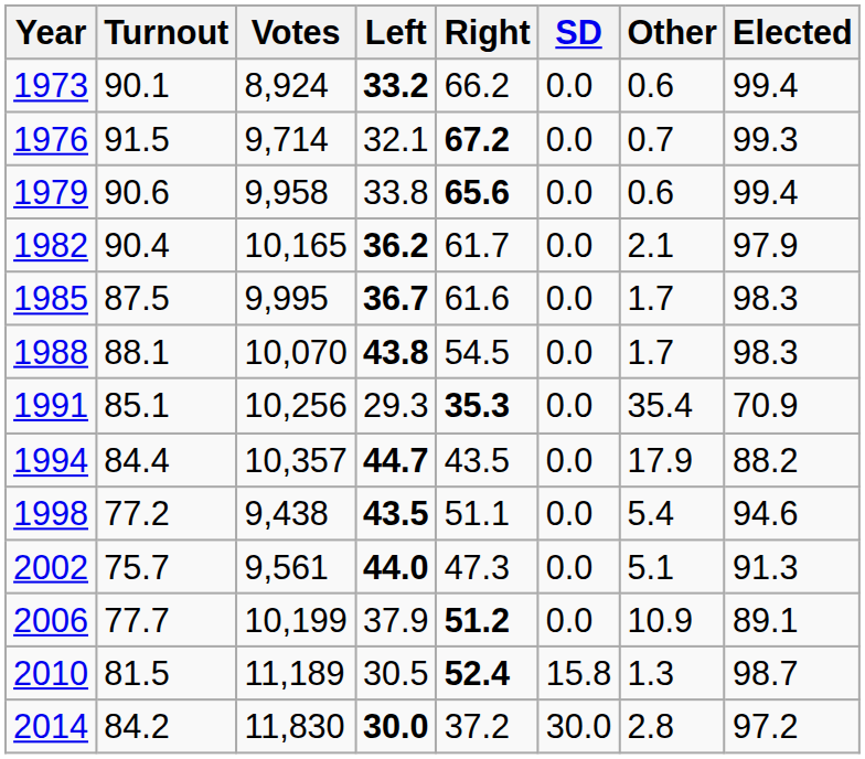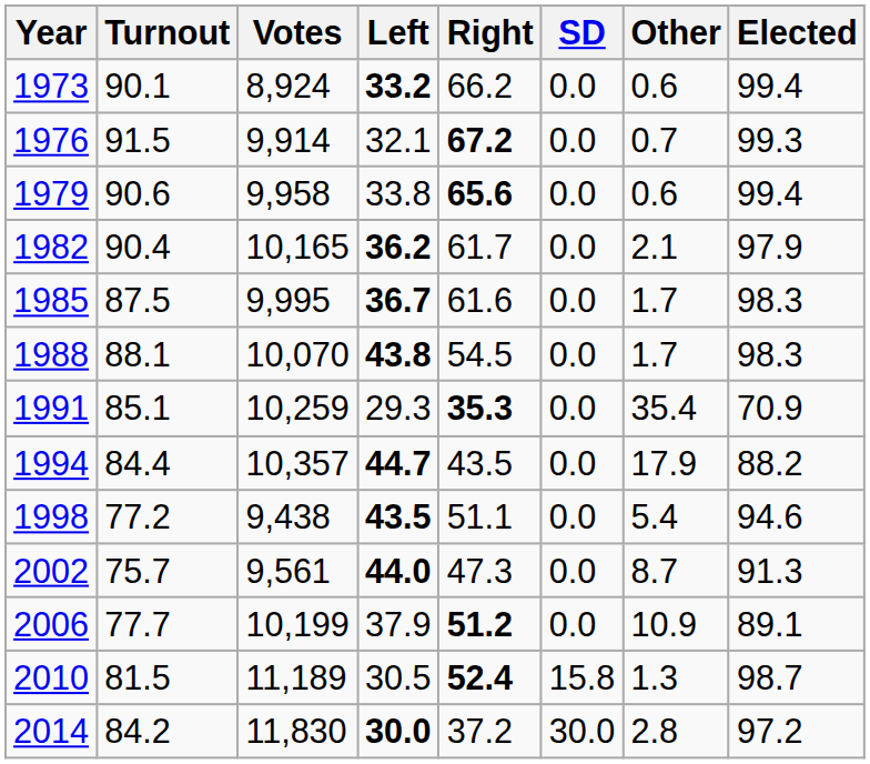 <table class="wikitable sortable" style="font-size: 95%;">
 <tr>
 <th>Year</th>
 <th>Turnout</th>
 <th>Votes</th>
 <th>Left</th>
 <th>Right</th>
 <th><a href='#'>SD</a></th>
 <th>Other</th>
 <th>Elected</th>
 </tr>
 <tr>
 <td><a href='#'>1973</a></td>
 <td>90.1</td>
 <td>8,924</td>
 <td><strong>33.2</strong></td>
 <td>66.2</td>
 <td>0.0</td>
 <td>0.6</td>
 <td>99.4</td>
 </tr>
 <tr>
 <td><a href='#'>1976</a></td>
 <td>91.5</td>
-<td>9,714</td>
+<td>9,914</td>
 <td>32.1</td>
 <td><strong>67.2</strong></td>
 <td>0.0</td>
 <td>0.7</td>
 <td>99.3</td>
 </tr>
 <tr>
 <td><a href='#'>1979</a></td>
 <td>90.6</td>
 <td>9,958</td>
 <td>33.8</td>
 <td><strong>65.6</strong></td>
 <td>0.0</td>
 <td>0.6</td>
 <td>99.4</td>
 </tr>
 <tr>
 <td><a href='#'>1982</a></td>
 <td>90.4</td>
 <td>10,165</td>
 <td><strong>36.2</strong></td>
 <td>61.7</td>
 <td>0.0</td>
 <td>2.1</td>
 <td>97.9</td>
 </tr>
 <tr>
 <td><a href='#'>1985</a></td>
 <td>87.5</td>
 <td>9,995</td>
 <td><strong>36.7</strong></td>
 <td>61.6</td>
 <td>0.0</td>
 <td>1.7</td>
 <td>98.3</td>
 </tr>
 <tr>
 <td><a href='#'>1988</a></td>
 <td>88.1</td>
 <td>10,070</td>
 <td><strong>43.8</strong></td>
 <td>54.5</td>
 <td>0.0</td>
 <td>1.7</td>
 <td>98.3</td>
 </tr>
 <tr>
 <td><a href='#'>1991</a></td>
 <td>85.1</td>
-<td>10,256</td>
+<td>10,259</td>
 <td>29.3</td>
 <td><strong>35.3</strong></td>
 <td>0.0</td>
 <td>35.4</td>
 <td>70.9</td>
 </tr>
 <tr>
 <td><a href='#'>1994</a></td>
 <td>84.4</td>
 <td>10,357</td>
 <td><strong>44.7</strong></td>
 <td>43.5</td>
 <td>0.0</td>
 <td>17.9</td>
 <td>88.2</td>
 </tr>
 <tr>
 <td><a href='#'>1998</a></td>
 <td>77.2</td>
 <td>9,438</td>
 <td><strong>43.5</strong></td>
 <td>51.1</td>
 <td>0.0</td>
 <td>5.4</td>
 <td>94.6</td>
 </tr>
 <tr>
 <td><a href='#'>2002</a></td>
 <td>75.7</td>
 <td>9,561</td>
 <td><strong>44.0</strong></td>
 <td>47.3</td>
 <td>0.0</td>
-<td>5.1</td>
+<td>8.7</td>
 <td>91.3</td>
 </tr>
 <tr>
 <td><a href='#'>2006</a></td>
 <td>77.7</td>
 <td>10,199</td>
 <td>37.9</td>
 <td><strong>51.2</strong></td>
 <td>0.0</td>
 <td>10.9</td>
 <td>89.1</td>
 </tr>
 <tr>
 <td><a href='#'>2010</a></td>
 <td>81.5</td>
 <td>11,189</td>
 <td>30.5</td>
 <td><strong>52.4</strong></td>
 <td>15.8</td>
 <td>1.3</td>
 <td>98.7</td>
 </tr>
 <tr>
 <td><a href='#'>2014</a></td>
 <td>84.2</td>
 <td>11,830</td>
 <td><strong>30.0</strong></td>
 <td>37.2</td>
 <td>30.0</td>
 <td>2.8</td>
 <td>97.2</td>
 </tr>
 </table>
